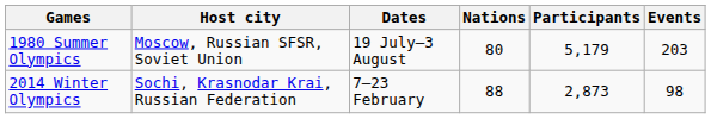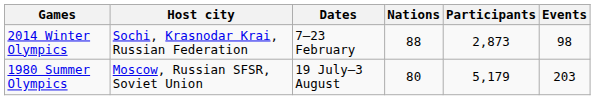 <table class="wikitable">
 <tr>
 <th>Games</th>
 <th>Host city</th>
 <th>Dates</th>
 <th>Nations</th>
 <th>Participants</th>
 <th>Events</th>
 </tr>
 <tr>
+<td><a href='#'>2014 Winter Olympics</a></td>
+<td><a href='#'>Sochi</a>, <a href='#'>Krasnodar Krai</a>, Russian Federation</td>
+<td>7–23 February</td>
+<td align=center>88</td>
+<td align=center>2,873</td>
+<td align=center>98</td>
+</tr>
+<tr>
 <td><a href='#'>1980 Summer Olympics</a></td>
 <td><a href='#'>Moscow</a>, Russian SFSR, Soviet Union</td>
 <td>19 July–3 August</td>
 <td align=center>80</td>
 <td align=center>5,179</td>
 <td align=center>203</td>
 </tr>
-<tr>
-<td><a href='#'>2014 Winter Olympics</a></td>
-<td><a href='#'>Sochi</a>, <a href='#'>Krasnodar Krai</a>, Russian Federation</td>
-<td>7–23 February</td>
-<td align=center>88</td>
-<td align=center>2,873</td>
-<td align=center>98</td>
-</tr>
 </table>
